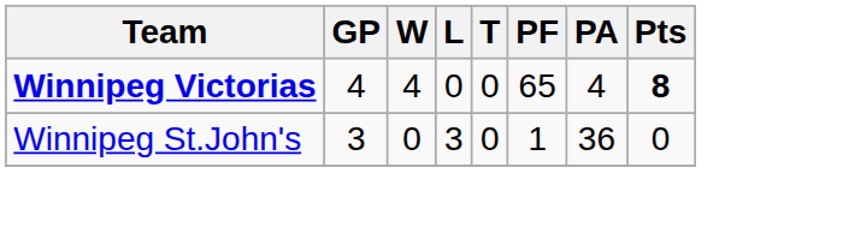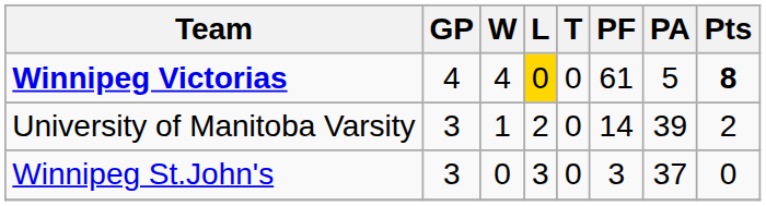 <table class="wikitable">
 <tr>
 <th>Team</th>
 <th>GP</th>
 <th>W</th>
 <th>L</th>
 <th>T</th>
 <th>PF</th>
 <th>PA</th>
 <th>Pts</th>
 </tr>
 <tr align="center">
 <td align="left"><strong><a href='#'>Winnipeg Victorias</a></strong></td>
 <td>4</td>
 <td>4</td>
+<td style="background: gold;">0</td>
 <td>0</td>
+<td>61</td>
+<td>5</td>
+<td><strong>8</strong></td>
+</tr>
+<tr align="center">
+<td align="left">University of Manitoba Varsity</td>
+<td>3</td>
+<td>1</td>
+<td>2</td>
 <td>0</td>
-<td>65</td>
-<td>4</td>
-<td><strong>8</strong></td>
+<td>14</td>
+<td>39</td>
+<td>2</td>
 </tr>
 <tr align="center">
 <td align="left"><a href='#'>Winnipeg St.John's</a></td>
 <td>3</td>
 <td>0</td>
 <td>3</td>
 <td>0</td>
-<td>1</td>
-<td>36</td>
+<td>3</td>
+<td>37</td>
 <td>0</td>
 </tr>
 <tr align="center">
 </tr>
 </table>
